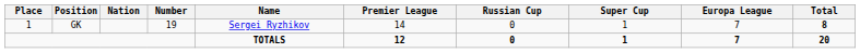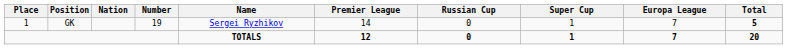 <table class="wikitable" style="font-size: 95%; text-align: center;">
 <tr>
 <th width=60>Place</th>
 <th width=60>Position</th>
 <th width=60>Nation</th>
 <th width=60>Number</th>
 <th width=200>Name</th>
 <th width=150>Premier League</th>
 <th width=150>Russian Cup</th>
 <th width=150>Super Cup</th>
 <th width=150>Europa League</th>
 <th width=80><strong>Total</strong></th>
 </tr>
 <tr>
 <td>1</td>
 <td>GK</td>
 <td></td>
 <td>19</td>
 <td><a href='#'>Sergei Ryzhikov</a></td>
 <td>14</td>
 <td>0</td>
 <td>1</td>
 <td>7</td>
-<td><strong>8</strong></td>
+<td><strong>5</strong></td>
 </tr>
 <tr>
 <td colspan="4"></td>
 <td><strong>TOTALS</strong></td>
 <td><strong>12</strong></td>
 <td><strong>0</strong></td>
 <td><strong>1</strong></td>
 <td><strong>7</strong></td>
 <td><strong>20</strong></td>
 </tr>
 </table>
